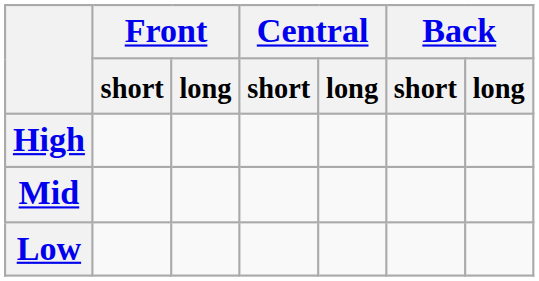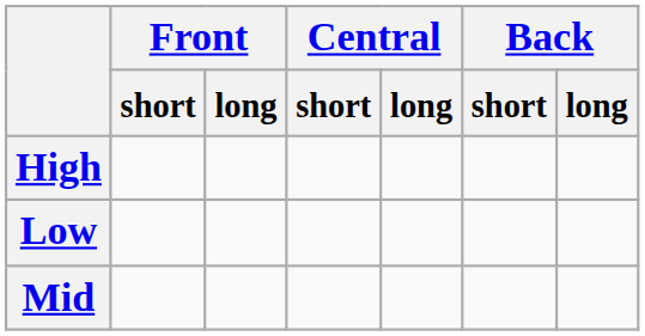 <table class="wikitable" style="text-align:center;">
 <tr>
 <th rowspan="2"></th>
 <th colspan="2"><a href='#'>Front</a></th>
 <th colspan="2"><a href='#'>Central</a></th>
 <th colspan="2"><a href='#'>Back</a></th>
 </tr>
 <tr>
 <th><small>short</small></th>
 <th><small>long</small></th>
 <th><small>short</small></th>
 <th><small>long</small></th>
 <th><small>short</small></th>
 <th><small>long</small></th>
 </tr>
 <tr>
 <th><a href='#'>High</a></th>
 <td></td>
 <td></td>
 <td></td>
 <td></td>
 <td></td>
 <td></td>
 </tr>
 <tr>
+<th><a href='#'>Low</a></th>
+<td></td>
+<td></td>
+<td></td>
+<td></td>
+<td></td>
+<td></td>
+</tr>
+<tr>
 <th><a href='#'>Mid</a></th>
 <td></td>
 <td></td>
 <td></td>
 <td></td>
 <td></td>
 <td></td>
 </tr>
-<tr>
-<th><a href='#'>Low</a></th>
-<td></td>
-<td></td>
-<td></td>
-<td></td>
-<td></td>
-<td></td>
-</tr>
 </table>
